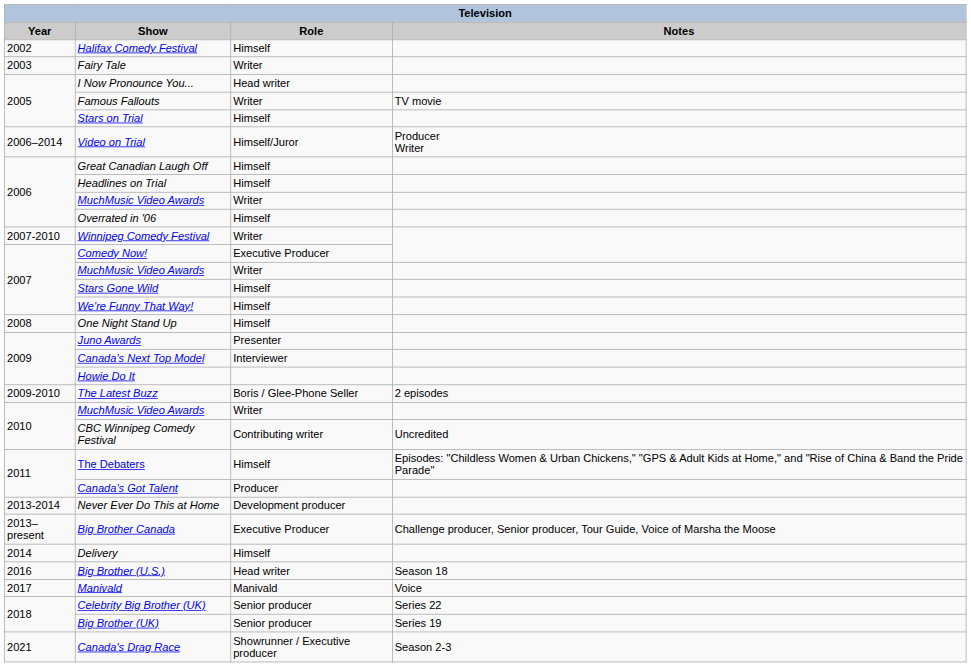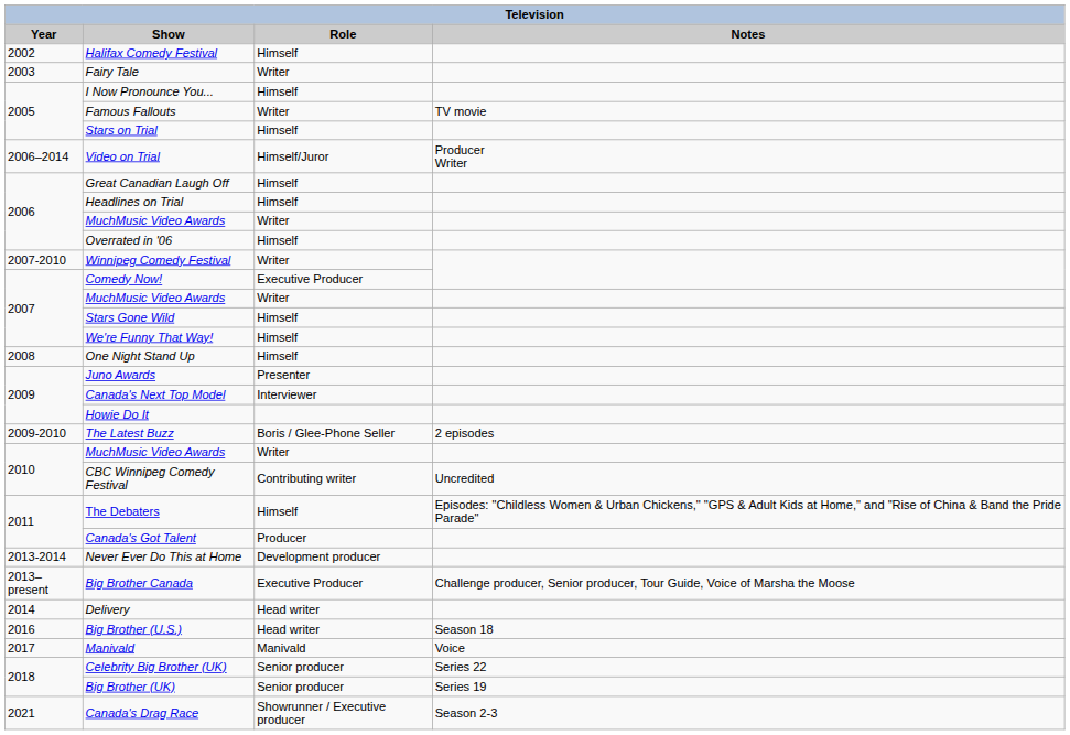 <table class="wikitable" style="font-size:90%;">
 <tr>
 <th colspan=4 style="background:#B0C4DE;">Television</th>
 </tr>
 <tr align="center">
 <th style="background: #CCCCCC;">Year</th>
 <th style="background: #CCCCCC;">Show</th>
 <th style="background: #CCCCCC;">Role</th>
 <th style="background: #CCCCCC;">Notes</th>
 </tr>
 <tr>
 <td>2002</td>
 <td><em><a href='#'>Halifax Comedy Festival</a></em></td>
 <td>Himself</td>
 <td></td>
 </tr>
 <tr>
 <td>2003</td>
 <td><em>Fairy Tale</em></td>
 <td>Writer</td>
 <td></td>
 </tr>
 <tr>
 <td rowspan="3">2005</td>
 <td><em>I Now Pronounce You...</em></td>
-<td>Head writer</td>
+<td>Himself</td>
 <td></td>
 </tr>
 <tr>
 <td><em>Famous Fallouts</em></td>
 <td>Writer</td>
 <td>TV movie</td>
 </tr>
 <tr>
 <td><em><a href='#'>Stars on Trial</a></em></td>
 <td>Himself</td>
 <td></td>
 </tr>
 <tr>
 <td>2006–2014</td>
 <td><em><a href='#'>Video on Trial</a></em></td>
 <td>Himself/Juror</td>
 <td>Producer<br> Writer</td>
 </tr>
 <tr>
 <td rowspan="4">2006</td>
 <td><em>Great Canadian Laugh Off</em></td>
 <td>Himself</td>
 <td></td>
 </tr>
 <tr>
 <td><em>Headlines on Trial</em></td>
 <td>Himself</td>
 <td></td>
 </tr>
 <tr>
 <td><em><a href='#'>MuchMusic Video Awards</a></em></td>
 <td>Writer</td>
 <td></td>
 </tr>
 <tr>
 <td><em>Overrated in '06</em></td>
 <td>Himself</td>
 <td></td>
 </tr>
 <tr>
 <td>2007-2010</td>
 <td><em><a href='#'>Winnipeg Comedy Festival</a></em></td>
 <td>Writer</td>
 </tr>
 <tr>
 <td rowspan="4">2007</td>
 <td><em><a href='#'>Comedy Now!</a></em></td>
 <td>Executive Producer</td>
 </tr>
 <tr>
 <td><em><a href='#'>MuchMusic Video Awards</a></em></td>
 <td>Writer</td>
 <td></td>
 </tr>
 <tr>
 <td><em><a href='#'>Stars Gone Wild</a></em></td>
 <td>Himself</td>
 <td></td>
 </tr>
 <tr>
 <td><em><a href='#'>We're Funny That Way!</a></em></td>
 <td>Himself</td>
 <td></td>
 </tr>
 <tr>
 <td>2008</td>
 <td><em>One Night Stand Up</em></td>
 <td>Himself</td>
 <td></td>
 </tr>
 <tr>
 <td rowspan="3">2009</td>
 <td><em><a href='#'>Juno Awards</a></em></td>
 <td>Presenter</td>
 <td></td>
 </tr>
 <tr>
 <td><em><a href='#'>Canada's Next Top Model</a></em></td>
 <td>Interviewer</td>
 <td></td>
 </tr>
 <tr>
 <td><em><a href='#'>Howie Do It</a></em></td>
 <td></td>
 <td></td>
 </tr>
 <tr>
 <td>2009-2010</td>
 <td><em><a href='#'>The Latest Buzz</a></em></td>
 <td>Boris / Glee-Phone Seller</td>
 <td>2 episodes</td>
 </tr>
 <tr>
 <td rowspan="2">2010</td>
 <td><em><a href='#'>MuchMusic Video Awards</a></em></td>
 <td>Writer</td>
 <td></td>
 </tr>
 <tr>
 <td><em>CBC Winnipeg Comedy Festival</em></td>
 <td>Contributing writer</td>
 <td>Uncredited</td>
 </tr>
 <tr>
 <td rowspan=2>2011</td>
 <td><a href='#'>The Debaters</a></td>
 <td>Himself</td>
 <td>Episodes: "Childless Women & Urban Chickens," "GPS & Adult Kids at Home," and "Rise of China & Band the Pride Parade"</td>
 </tr>
 <tr>
 <td><em><a href='#'>Canada's Got Talent</a></em></td>
 <td>Producer</td>
 <td></td>
 </tr>
 <tr>
 <td>2013-2014</td>
 <td><em>Never Ever Do This at Home</em></td>
 <td>Development producer</td>
 </tr>
 <tr>
 <td>2013–present</td>
 <td><em><a href='#'>Big Brother Canada</a></em></td>
 <td>Executive Producer</td>
 <td>Challenge producer, Senior producer, Tour Guide, Voice of Marsha the Moose</td>
 </tr>
 <tr>
 <td>2014</td>
 <td><em>Delivery</em></td>
-<td>Himself</td>
+<td>Head writer</td>
 <td></td>
 </tr>
 <tr>
 <td>2016</td>
 <td><em><a href='#'>Big Brother (U.S.)</a></em></td>
 <td>Head writer</td>
 <td>Season 18</td>
 </tr>
 <tr>
 <td>2017</td>
 <td><em><a href='#'>Manivald</a></em></td>
 <td>Manivald</td>
 <td>Voice</td>
 </tr>
 <tr>
 <td rowspan=2>2018</td>
 <td><em><a href='#'>Celebrity Big Brother (UK)</a></em></td>
 <td>Senior producer</td>
 <td>Series 22</td>
 </tr>
 <tr>
 <td><em><a href='#'>Big Brother (UK)</a></em></td>
 <td>Senior producer</td>
 <td>Series 19</td>
 </tr>
 <tr>
 <td>2021</td>
 <td><em><a href='#'>Canada's Drag Race</a></em></td>
 <td>Showrunner / Executive producer</td>
 <td>Season 2-3</td>
 </tr>
 </table>
